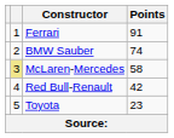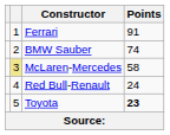 <table class="wikitable" style="font-size: 85%;">
 <tr>
 <th></th>
 <th></th>
 <th>Constructor</th>
 <th>Points</th>
 </tr>
 <tr>
 <td></td>
 <td align="center">1</td>
 <td> <a href='#'>Ferrari</a></td>
 <td>91</td>
 </tr>
 <tr>
 <td></td>
 <td align="center">2</td>
 <td> <a href='#'>BMW Sauber</a></td>
 <td>74</td>
 </tr>
 <tr>
 <td></td>
 <td align="center" style="background: khaki;">3</td>
 <td> <a href='#'>McLaren</a>-<a href='#'>Mercedes</a></td>
 <td>58</td>
 </tr>
 <tr>
 <td></td>
 <td align="center">4</td>
 <td> <a href='#'>Red Bull</a>-<a href='#'>Renault</a></td>
-<td>42</td>
+<td>24</td>
 </tr>
 <tr>
 <td></td>
 <td align="center">5</td>
 <td> <a href='#'>Toyota</a></td>
-<td>23</td>
+<td><strong>23</strong></td>
 </tr>
 <tr>
 <th colspan=4>Source:</th>
 </tr>
 </table>
